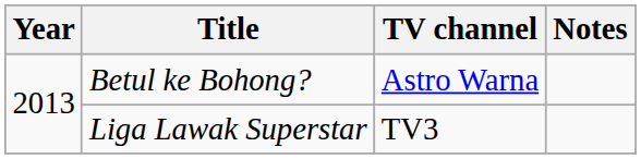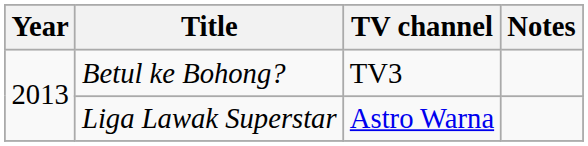 <table class="wikitable">
 <tr>
 <th>Year</th>
 <th>Title</th>
 <th>TV channel</th>
 <th>Notes</th>
 </tr>
 <tr>
 <td rowspan="2">2013</td>
 <td><em>Betul ke Bohong?</em></td>
-<td><a href='#'>Astro Warna</a></td>
+<td>TV3</td>
 <td></td>
 </tr>
 <tr>
 <td><em>Liga Lawak Superstar</em></td>
-<td>TV3</td>
+<td><a href='#'>Astro Warna</a></td>
 </tr>
 </table>
